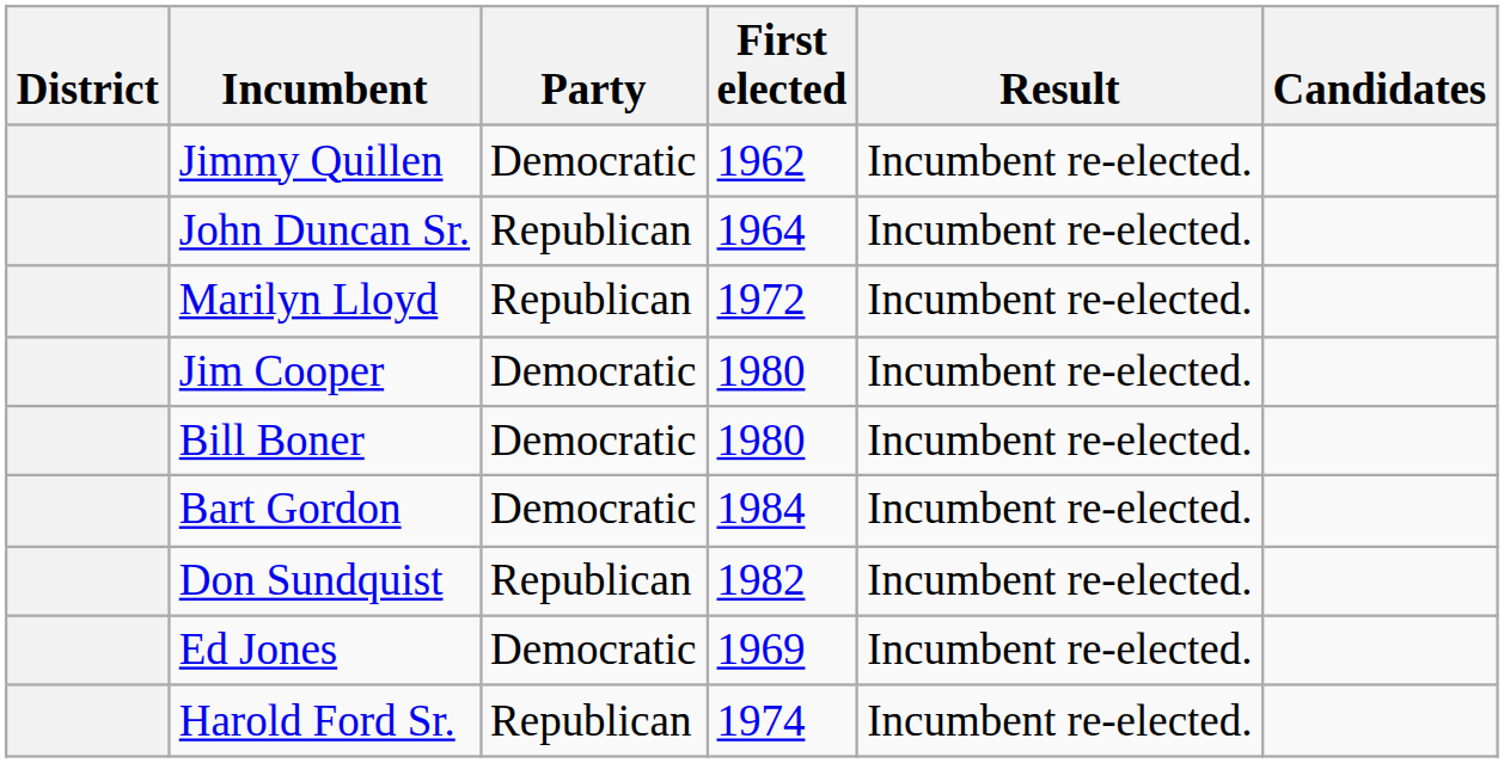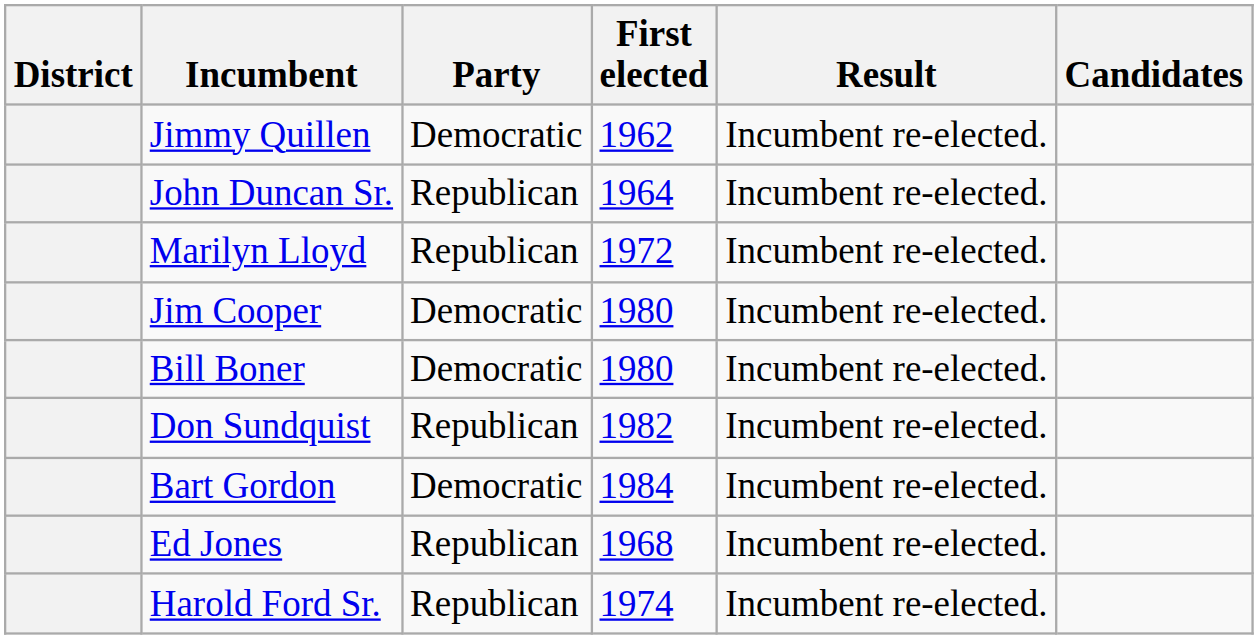 <table class=wikitable>
 <tr valign=bottom>
 <th>District</th>
 <th>Incumbent</th>
 <th>Party</th>
 <th>First<br>elected</th>
 <th>Result</th>
 <th>Candidates</th>
 </tr>
 <tr>
 <th></th>
 <td><a href='#'>Jimmy Quillen</a></td>
 <td>Democratic</td>
 <td><a href='#'>1962</a></td>
 <td>Incumbent re-elected.</td>
 <td nowrap></td>
 </tr>
 <tr>
 <th></th>
 <td><a href='#'>John Duncan Sr.</a></td>
 <td>Republican</td>
 <td><a href='#'>1964</a></td>
 <td>Incumbent re-elected.</td>
 <td nowrap></td>
 </tr>
 <tr>
 <th></th>
 <td><a href='#'>Marilyn Lloyd</a></td>
 <td>Republican</td>
 <td><a href='#'>1972</a></td>
 <td>Incumbent re-elected.</td>
 <td nowrap></td>
 </tr>
 <tr>
 <th></th>
 <td><a href='#'>Jim Cooper</a></td>
 <td>Democratic</td>
 <td><a href='#'>1980</a></td>
 <td>Incumbent re-elected.</td>
 <td nowrap></td>
 </tr>
 <tr>
 <th></th>
 <td><a href='#'>Bill Boner</a></td>
 <td>Democratic</td>
 <td><a href='#'>1980</a></td>
 <td>Incumbent re-elected.</td>
 <td nowrap><br></td>
 </tr>
 <tr>
 <th></th>
+<td><a href='#'>Don Sundquist</a></td>
+<td>Republican</td>
+<td><a href='#'>1982</a></td>
+<td>Incumbent re-elected.</td>
+<td nowrap></td>
+</tr>
+<tr>
+<th></th>
 <td><a href='#'>Bart Gordon</a></td>
 <td>Democratic</td>
 <td><a href='#'>1984</a></td>
 <td>Incumbent re-elected.</td>
 <td nowrap></td>
 </tr>
 <tr>
 <th></th>
-<td><a href='#'>Don Sundquist</a></td>
+<td><a href='#'>Ed Jones</a></td>
 <td>Republican</td>
-<td><a href='#'>1982</a></td>
-<td>Incumbent re-elected.</td>
-<td nowrap></td>
-</tr>
-<tr>
-<th></th>
-<td><a href='#'>Ed Jones</a></td>
-<td>Democratic</td>
-<td><a href='#'>1969 </a></td>
+<td><a href='#'>1968 </a></td>
 <td>Incumbent re-elected.</td>
 <td nowrap></td>
 </tr>
 <tr>
 <th></th>
 <td><a href='#'>Harold Ford Sr.</a></td>
 <td>Republican</td>
 <td><a href='#'>1974</a></td>
 <td>Incumbent re-elected.</td>
 <td nowrap></td>
 </tr>
 </table>
